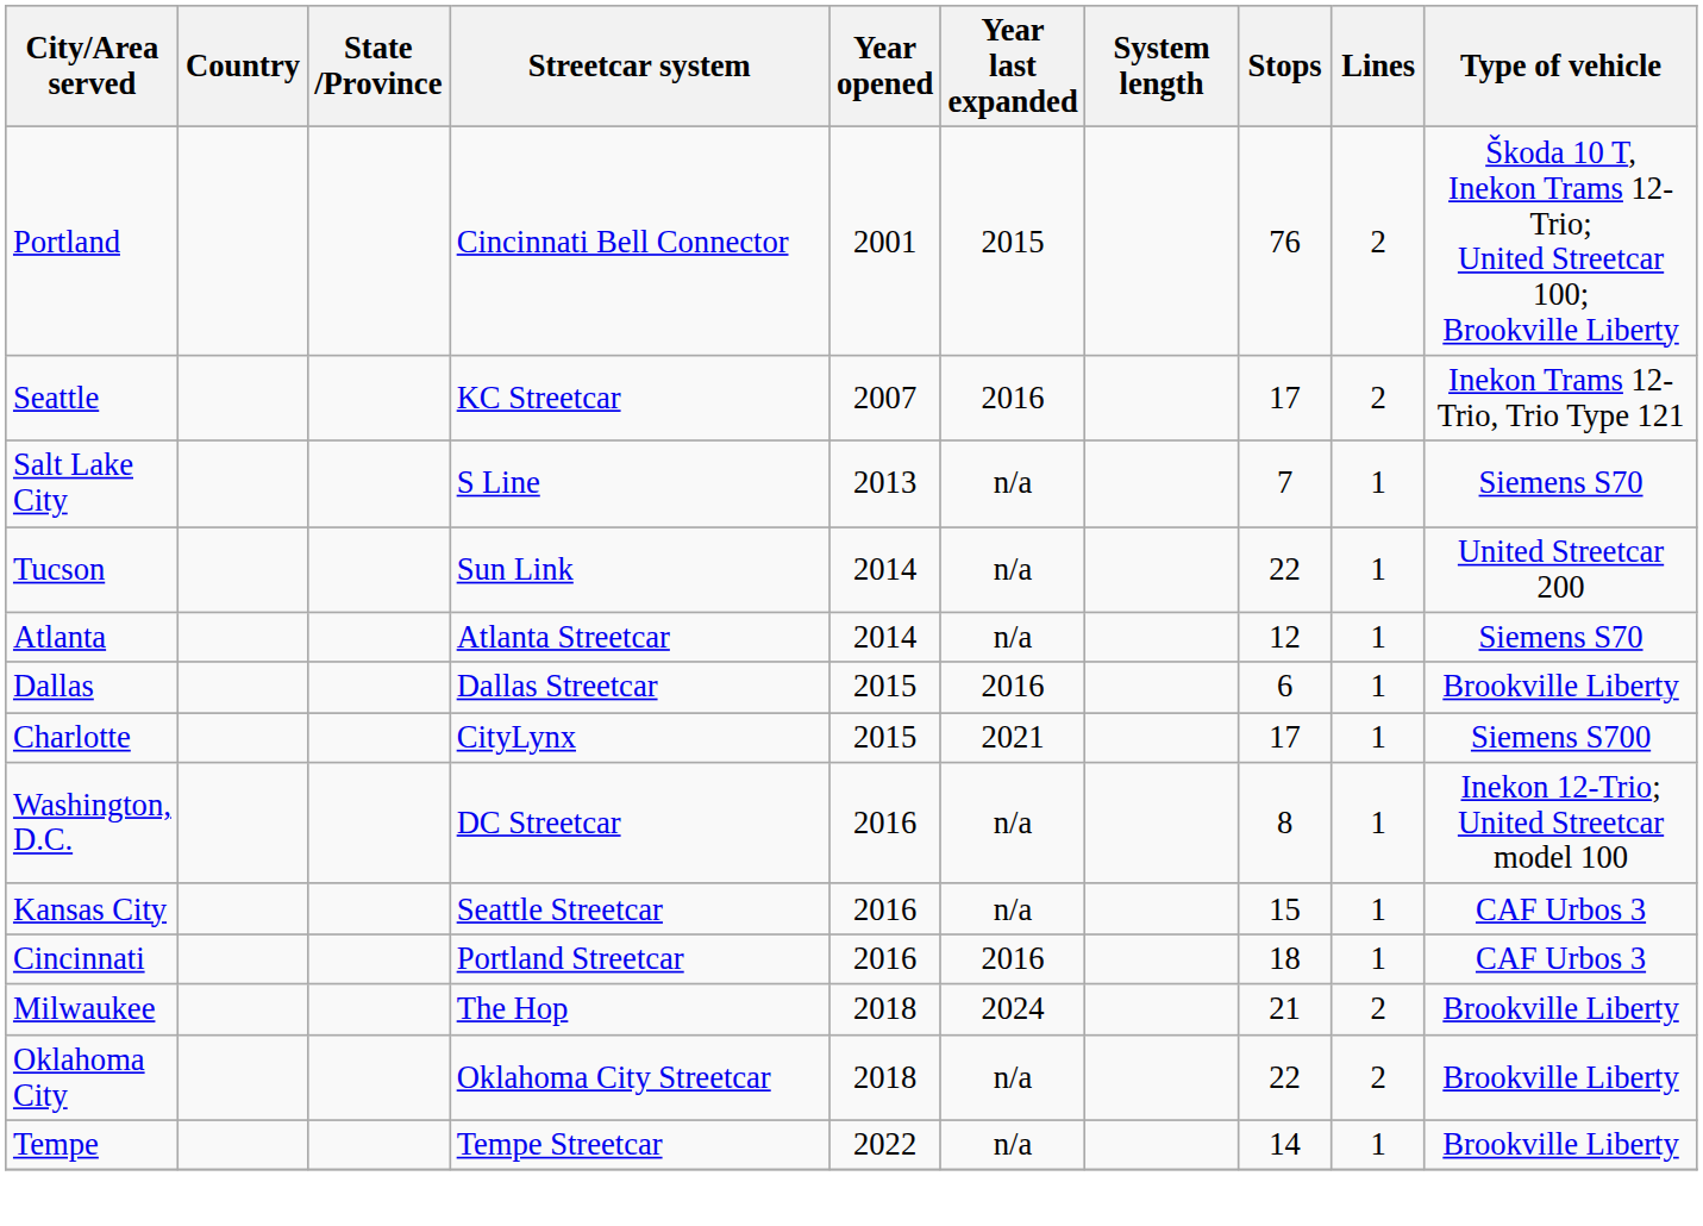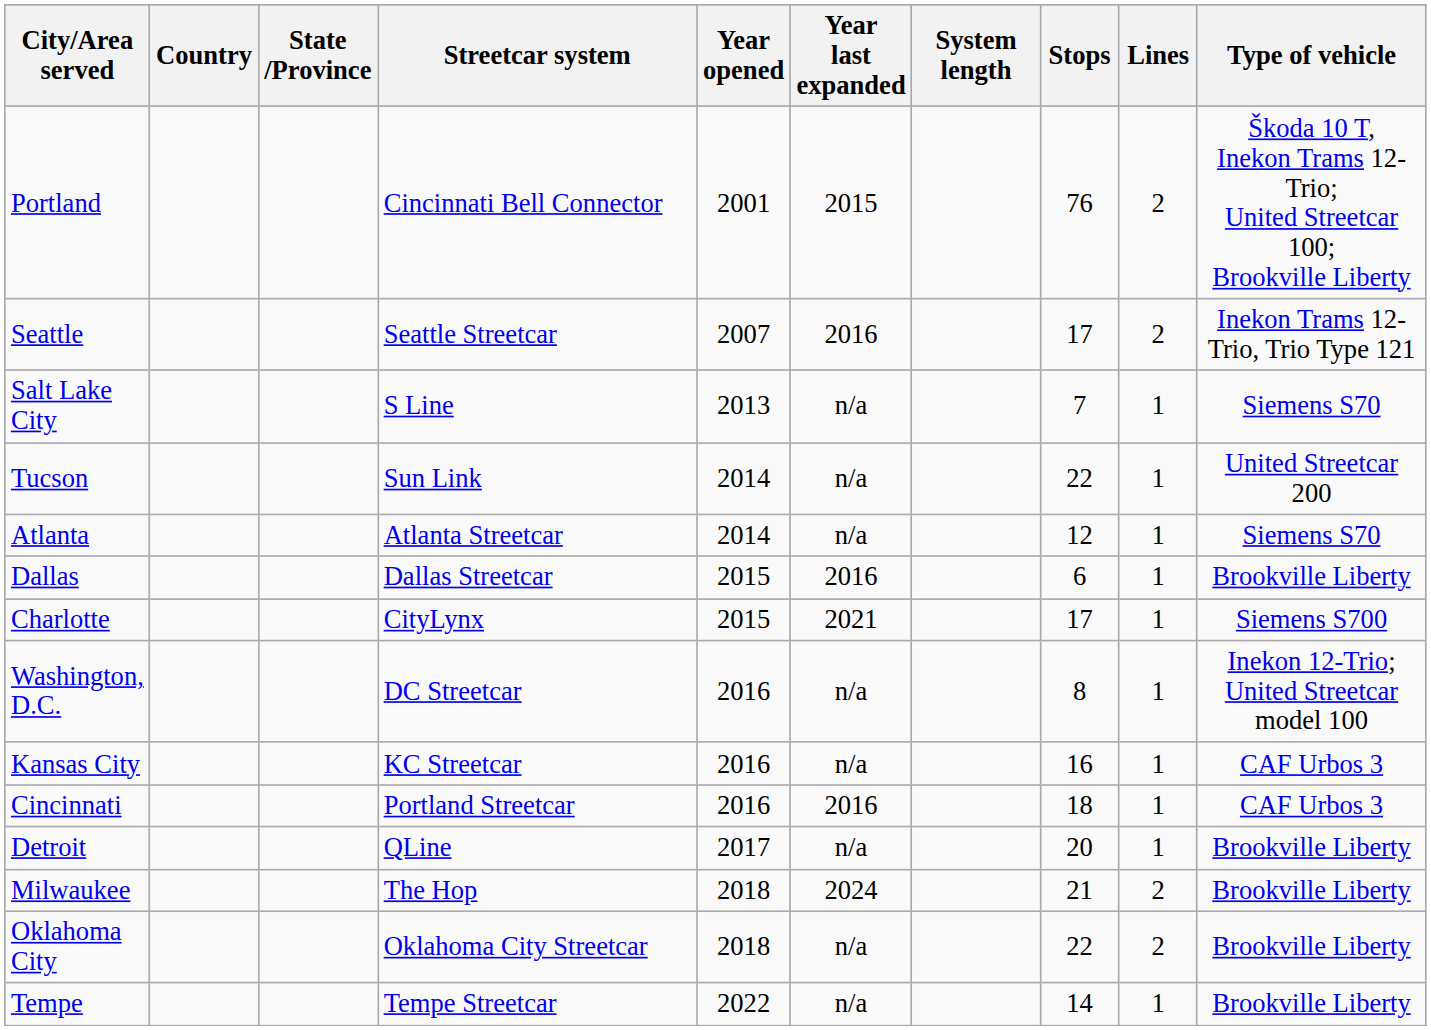 <table class="wikitable sortable" style="text-align:center;">
 <tr>
 <th width="80px">City/Area served</th>
 <th width="40px">Country</th>
 <th width="40px">State<br>/Province</th>
 <th width="185px">Streetcar system</th>
 <th width="40px">Year<br>opened</th>
 <th>Year<br>last<br>expanded</th>
 <th width="70px" data-sort-type="number">System<br>length</th>
 <th width="40px" data-sort-type="number">Stops</th>
 <th width="40px" data-sort-type="number">Lines</th>
 <th width="130px">Type of vehicle</th>
 </tr>
 <tr>
 <td style="text-align:left;"><a href='#'>Portland</a></td>
 <td></td>
 <td></td>
 <td style="text-align:left;"><a href='#'>Cincinnati Bell Connector</a></td>
 <td>2001</td>
 <td>2015</td>
 <td></td>
 <td>76</td>
 <td>2</td>
 <td><a href='#'>Škoda 10 T</a>, <br><a href='#'>Inekon Trams</a> 12-Trio; <br><a href='#'>United Streetcar</a> 100;<br><a href='#'>Brookville Liberty</a></td>
 </tr>
 <tr>
 <td style="text-align:left;"><a href='#'>Seattle</a></td>
 <td></td>
 <td></td>
-<td style="text-align:left;"><a href='#'>KC Streetcar</a></td>
+<td style="text-align:left;"><a href='#'>Seattle Streetcar</a></td>
 <td>2007</td>
 <td>2016</td>
 <td></td>
 <td>17</td>
 <td>2</td>
 <td><a href='#'>Inekon Trams</a> 12-Trio, Trio Type 121</td>
 </tr>
 <tr>
 <td style="text-align:left;"><a href='#'>Salt Lake City</a></td>
 <td></td>
 <td></td>
 <td style="text-align:left;"><a href='#'>S Line</a></td>
 <td>2013</td>
 <td>n/a</td>
 <td></td>
 <td>7</td>
 <td>1</td>
 <td><a href='#'>Siemens S70</a></td>
 </tr>
 <tr>
 <td style="text-align:left;"><a href='#'>Tucson</a></td>
 <td></td>
 <td></td>
 <td style="text-align:left;"><a href='#'>Sun Link</a></td>
 <td>2014</td>
 <td>n/a</td>
 <td></td>
 <td>22</td>
 <td>1</td>
 <td><a href='#'>United Streetcar</a> 200</td>
 </tr>
 <tr>
 <td style="text-align:left;"><a href='#'>Atlanta</a></td>
 <td></td>
 <td></td>
 <td style="text-align:left;"><a href='#'>Atlanta Streetcar</a></td>
 <td>2014</td>
 <td>n/a</td>
 <td></td>
 <td>12</td>
 <td>1</td>
 <td><a href='#'>Siemens S70</a></td>
 </tr>
 <tr>
 <td style="text-align:left;"><a href='#'>Dallas</a></td>
 <td></td>
 <td></td>
 <td style="text-align:left;"><a href='#'>Dallas Streetcar</a></td>
 <td>2015</td>
 <td>2016</td>
 <td></td>
 <td>6</td>
 <td>1</td>
 <td><a href='#'>Brookville Liberty</a></td>
 </tr>
 <tr>
 <td style="text-align:left;"><a href='#'>Charlotte</a></td>
 <td></td>
 <td></td>
 <td style="text-align:left;"><a href='#'>CityLynx</a></td>
 <td>2015</td>
 <td>2021</td>
 <td></td>
 <td>17</td>
 <td>1</td>
 <td><a href='#'>Siemens S700</a></td>
 </tr>
 <tr>
 <td style="text-align:left;"><a href='#'>Washington, D.C.</a></td>
 <td></td>
 <td></td>
 <td style="text-align:left;"><a href='#'>DC Streetcar</a></td>
 <td>2016</td>
 <td>n/a</td>
 <td></td>
 <td>8</td>
 <td>1</td>
 <td><a href='#'>Inekon 12-Trio</a>;<br> <a href='#'>United Streetcar</a> model 100</td>
 </tr>
 <tr>
 <td style="text-align:left;"><a href='#'>Kansas City</a></td>
 <td></td>
 <td></td>
-<td style="text-align:left;"><a href='#'>Seattle Streetcar</a></td>
+<td style="text-align:left;"><a href='#'>KC Streetcar</a></td>
 <td>2016</td>
 <td>n/a</td>
 <td></td>
-<td>15</td>
+<td>16</td>
 <td>1</td>
 <td><a href='#'>CAF Urbos 3</a></td>
 </tr>
 <tr>
 <td style="text-align:left;"><a href='#'>Cincinnati</a></td>
 <td></td>
 <td></td>
 <td style="text-align:left;"><a href='#'>Portland Streetcar</a></td>
 <td>2016</td>
 <td>2016</td>
 <td></td>
 <td>18</td>
 <td>1</td>
 <td><a href='#'>CAF Urbos 3</a></td>
+</tr>
+<tr>
+<td style="text-align:left;"><a href='#'>Detroit</a></td>
+<td></td>
+<td></td>
+<td style="text-align:left;"><a href='#'>QLine</a></td>
+<td>2017</td>
+<td>n/a</td>
+<td></td>
+<td>20</td>
+<td>1</td>
+<td><a href='#'>Brookville Liberty</a></td>
 </tr>
 <tr>
 <td style="text-align:left;"><a href='#'>Milwaukee</a></td>
 <td></td>
 <td></td>
 <td style="text-align:left;"><a href='#'>The Hop</a></td>
 <td>2018</td>
 <td>2024</td>
 <td></td>
 <td>21</td>
 <td>2</td>
 <td><a href='#'>Brookville Liberty</a></td>
 </tr>
 <tr>
 <td style="text-align:left;"><a href='#'>Oklahoma City</a></td>
 <td></td>
 <td></td>
 <td style="text-align:left;"><a href='#'>Oklahoma City Streetcar</a></td>
 <td>2018</td>
 <td>n/a</td>
 <td></td>
 <td>22</td>
 <td>2</td>
 <td><a href='#'>Brookville Liberty</a></td>
 </tr>
 <tr>
 <td style="text-align:left;"><a href='#'>Tempe</a></td>
 <td></td>
 <td></td>
 <td style="text-align:left;"><a href='#'>Tempe Streetcar</a></td>
 <td>2022</td>
 <td>n/a</td>
 <td></td>
 <td>14</td>
 <td>1</td>
 <td><a href='#'>Brookville Liberty</a></td>
 </tr>
 <tr>
 </tr>
 </table>
